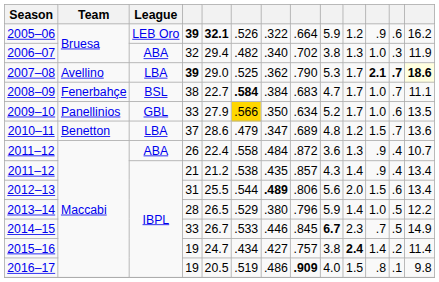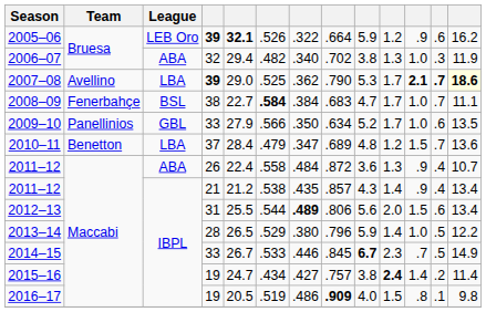 <table class="wikitable sortable" style="font-size:95%; text-align:right;">
 <tr>
 <th>Season</th>
 <th>Team</th>
 <th>League</th>
 <th></th>
 <th></th>
 <th></th>
 <th></th>
 <th></th>
 <th></th>
 <th></th>
 <th></th>
 <th></th>
 <th></th>
 </tr>
 <tr>
 <td style="text-align:center;"><a href='#'>2005–06</a></td>
 <td style="text-align:left;" rowspan=2> <a href='#'>Bruesa</a></td>
 <td style="text-align:center;" rowspan=1><a href='#'>LEB Oro</a></td>
 <td><strong>39</strong></td>
 <td><strong>32.1</strong></td>
 <td>.526</td>
 <td>.322</td>
 <td>.664</td>
 <td>5.9</td>
 <td>1.2</td>
 <td>.9</td>
 <td>.6</td>
 <td>16.2</td>
 </tr>
 <tr>
 <td style="text-align:center;"><a href='#'>2006–07</a></td>
 <td style="text-align:center;" rowspan=1><a href='#'>ABA</a></td>
 <td>32</td>
 <td>29.4</td>
 <td>.482</td>
 <td>.340</td>
 <td>.702</td>
 <td>3.8</td>
 <td>1.3</td>
 <td>1.0</td>
 <td>.3</td>
 <td>11.9</td>
 </tr>
 <tr>
 <td style="text-align:center;"><a href='#'>2007–08</a></td>
 <td style="text-align:left;" rowspan=1> <a href='#'>Avellino</a></td>
 <td style="text-align:center;" rowspan=1><a href='#'>LBA</a></td>
 <td><strong>39</strong></td>
 <td>29.0</td>
 <td>.525</td>
 <td>.362</td>
 <td>.790</td>
 <td>5.3</td>
 <td>1.7</td>
 <td><strong>2.1</strong></td>
 <td><strong>.7</strong></td>
 <td style="background: lightyellow;"><strong>18.6</strong></td>
 </tr>
 <tr>
 <td style="text-align:center;"><a href='#'>2008–09</a></td>
 <td style="text-align:left;" rowspan=1> <a href='#'>Fenerbahçe</a></td>
 <td style="text-align:center;" rowspan=1><a href='#'>BSL</a></td>
 <td>38</td>
 <td>22.7</td>
 <td><strong>.584</strong></td>
 <td>.384</td>
 <td>.683</td>
 <td>4.7</td>
 <td>1.7</td>
 <td>1.0</td>
 <td>.7</td>
 <td>11.1</td>
 </tr>
 <tr>
 <td style="text-align:center;"><a href='#'>2009–10</a></td>
 <td style="text-align:left;" rowspan=1> <a href='#'>Panellinios</a></td>
 <td style="text-align:center;" rowspan=1><a href='#'>GBL</a></td>
 <td>33</td>
 <td>27.9</td>
-<td style="background: gold;">.566</td>
+<td>.566</td>
 <td>.350</td>
 <td>.634</td>
 <td>5.2</td>
 <td>1.7</td>
 <td>1.0</td>
 <td>.6</td>
 <td>13.5</td>
 </tr>
 <tr>
 <td style="text-align:center;"><a href='#'>2010–11</a></td>
 <td style="text-align:left;" rowspan=1> <a href='#'>Benetton</a></td>
 <td style="text-align:center;" rowspan=1><a href='#'>LBA</a></td>
 <td>37</td>
-<td>28.6</td>
+<td>28.4</td>
 <td>.479</td>
 <td>.347</td>
 <td>.689</td>
 <td>4.8</td>
 <td>1.2</td>
 <td>1.5</td>
 <td>.7</td>
 <td>13.6</td>
 </tr>
 <tr>
 <td style="text-align:center;" rowspan=1><a href='#'>2011–12</a></td>
 <td style="text-align:left;" rowspan=7> <a href='#'>Maccabi</a></td>
 <td style="text-align:center;" rowspan=1><a href='#'>ABA</a></td>
 <td>26</td>
 <td>22.4</td>
 <td>.558</td>
 <td>.484</td>
 <td>.872</td>
 <td>3.6</td>
 <td>1.3</td>
 <td>.9</td>
 <td>.4</td>
 <td>10.7</td>
 </tr>
 <tr>
 <td style="text-align:center;" rowspan=1><a href='#'>2011–12</a></td>
 <td style="text-align:center;" rowspan=6><a href='#'>IBPL</a></td>
 <td>21</td>
 <td>21.2</td>
 <td>.538</td>
 <td>.435</td>
 <td>.857</td>
 <td>4.3</td>
 <td>1.4</td>
 <td>.9</td>
 <td>.4</td>
 <td>13.4</td>
 </tr>
 <tr>
 <td style="text-align:center;"><a href='#'>2012–13</a></td>
 <td>31</td>
 <td>25.5</td>
 <td>.544</td>
 <td><strong>.489</strong></td>
 <td>.806</td>
 <td>5.6</td>
 <td>2.0</td>
 <td>1.5</td>
 <td>.6</td>
 <td>13.4</td>
 </tr>
 <tr>
 <td style="text-align:center;"><a href='#'>2013–14</a></td>
 <td>28</td>
 <td>26.5</td>
 <td>.529</td>
 <td>.380</td>
 <td>.796</td>
 <td>5.9</td>
 <td>1.4</td>
 <td>1.0</td>
 <td>.5</td>
 <td>12.2</td>
 </tr>
 <tr>
 <td style="text-align:center;"><a href='#'>2014–15</a></td>
 <td>33</td>
 <td>26.7</td>
 <td>.533</td>
 <td>.446</td>
 <td>.845</td>
 <td><strong>6.7</strong></td>
 <td>2.3</td>
 <td>.7</td>
 <td>.5</td>
 <td>14.9</td>
 </tr>
 <tr>
 <td style="text-align:center;"><a href='#'>2015–16</a></td>
 <td>19</td>
 <td>24.7</td>
 <td>.434</td>
 <td>.427</td>
 <td>.757</td>
 <td>3.8</td>
 <td><strong>2.4</strong></td>
 <td>1.4</td>
 <td>.2</td>
 <td>11.4</td>
 </tr>
 <tr>
 <td style="text-align:center;"><a href='#'>2016–17</a></td>
 <td>19</td>
 <td>20.5</td>
 <td>.519</td>
 <td>.486</td>
 <td><strong>.909</strong></td>
 <td>4.0</td>
 <td>1.5</td>
 <td>.8</td>
 <td>.1</td>
 <td>9.8</td>
 </tr>
 <tr>
 </tr>
 </table>
